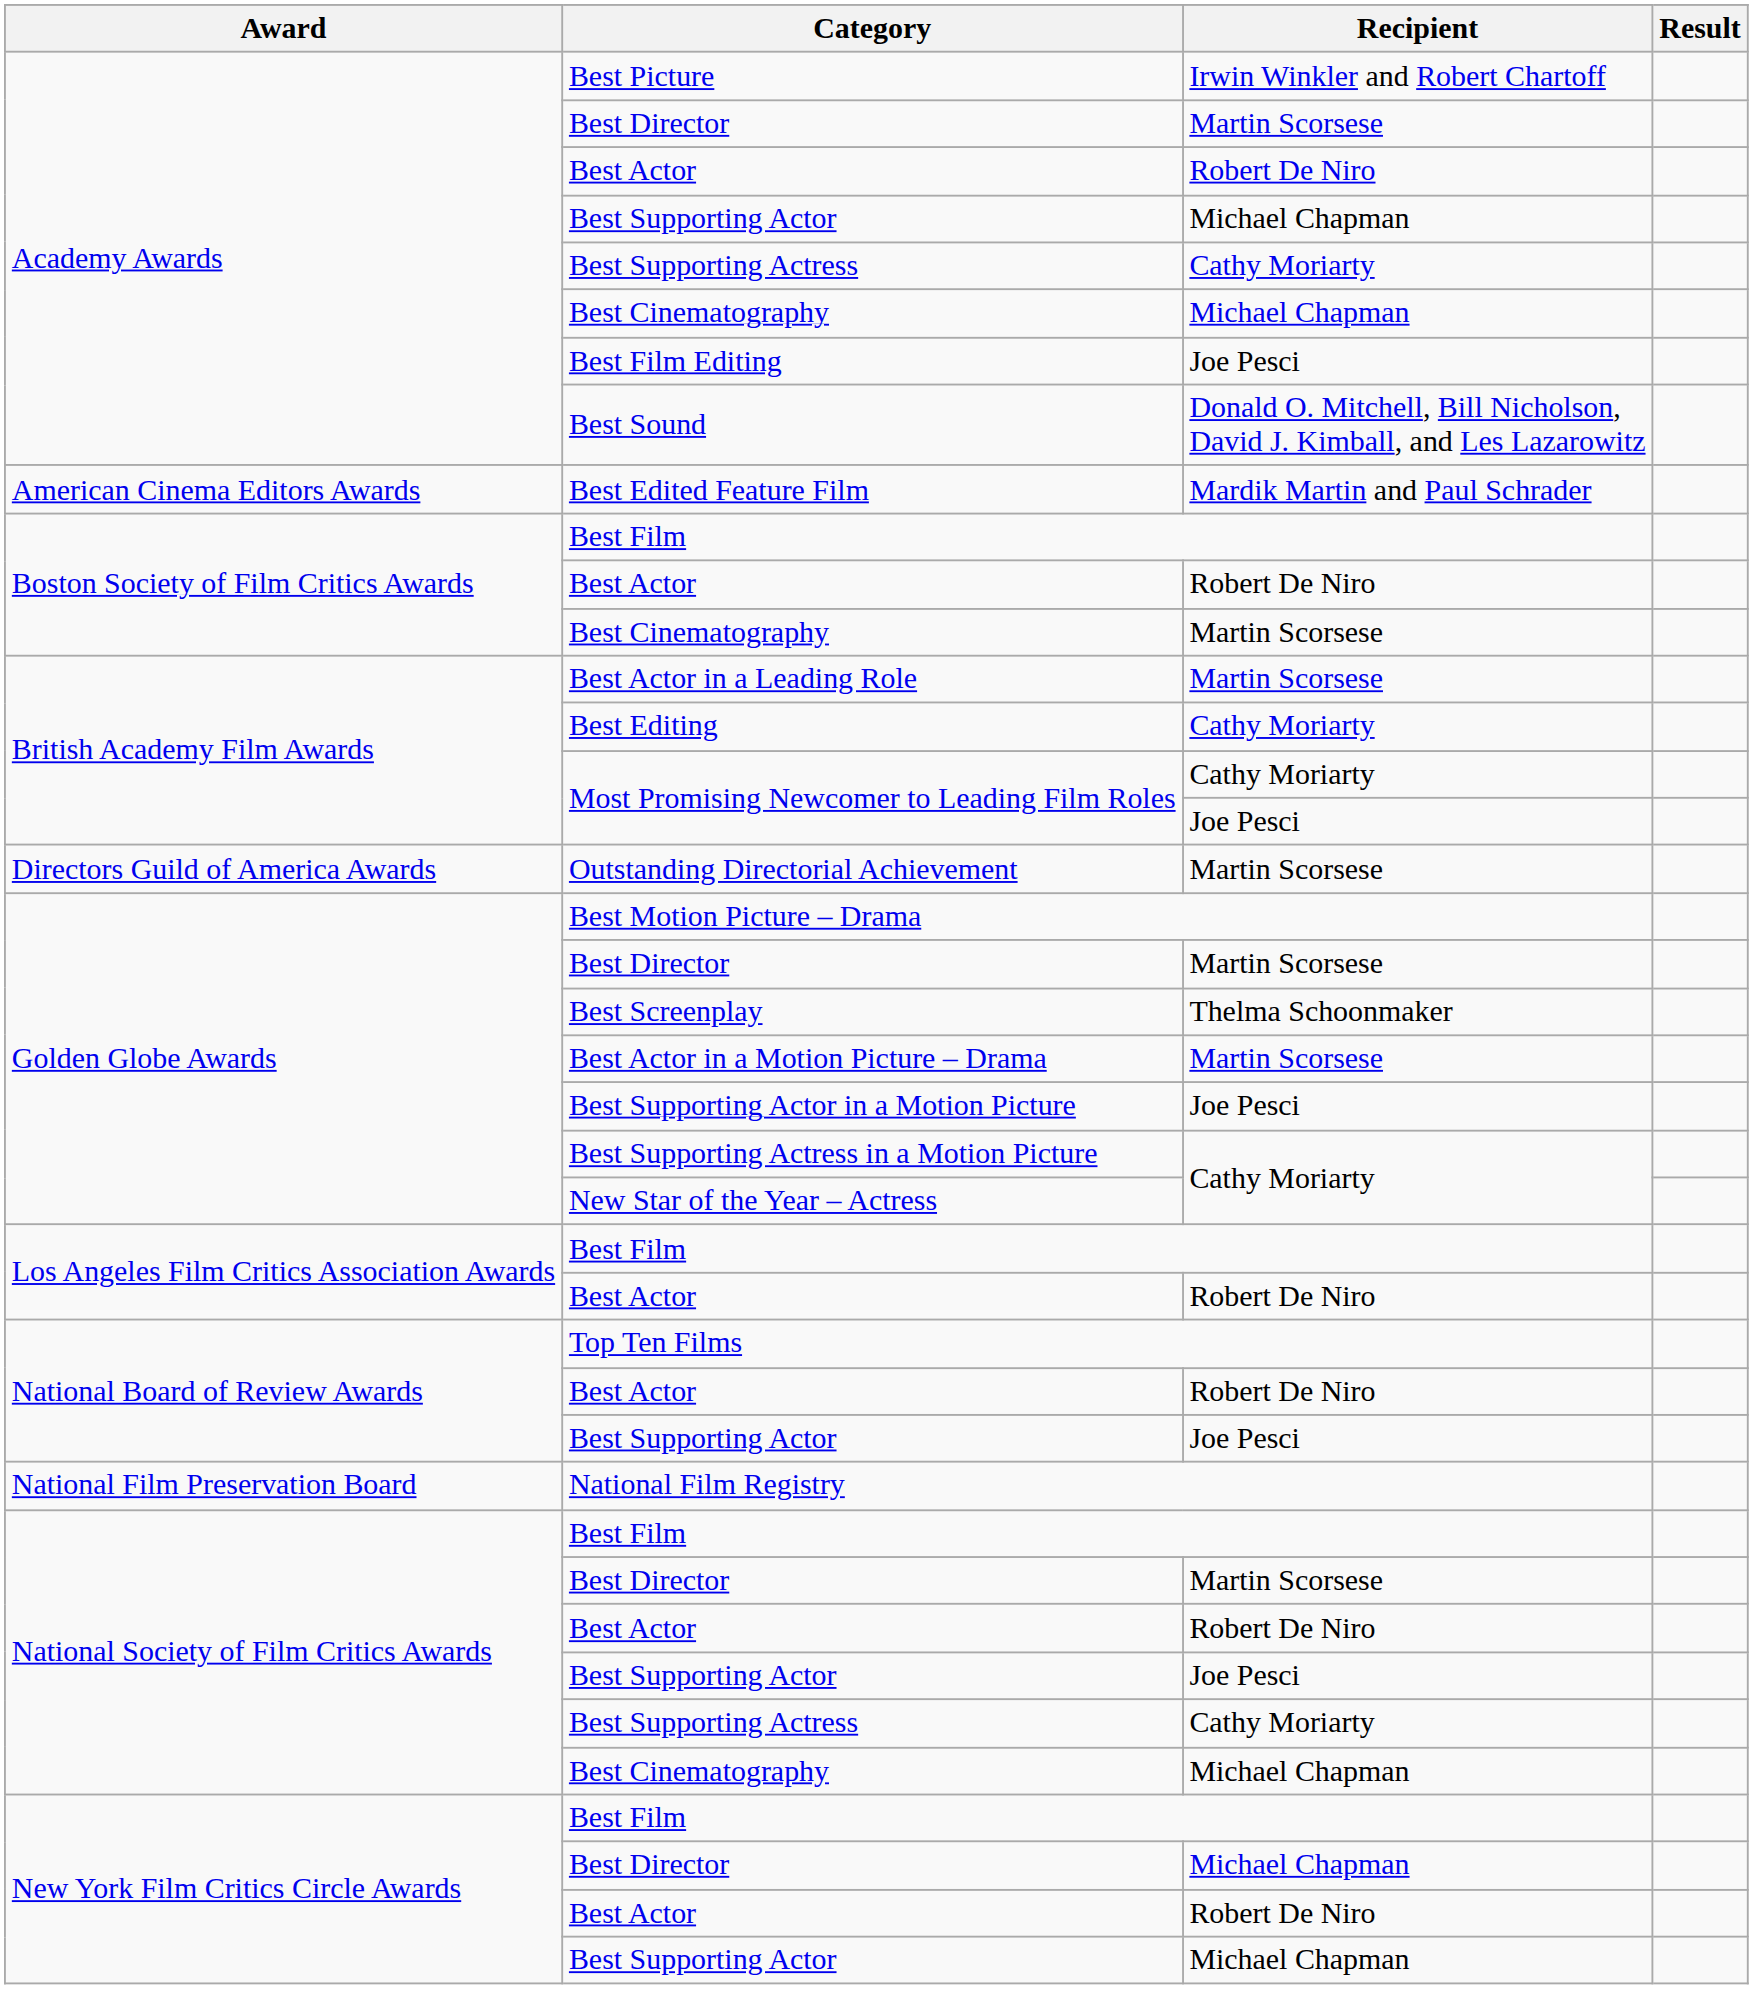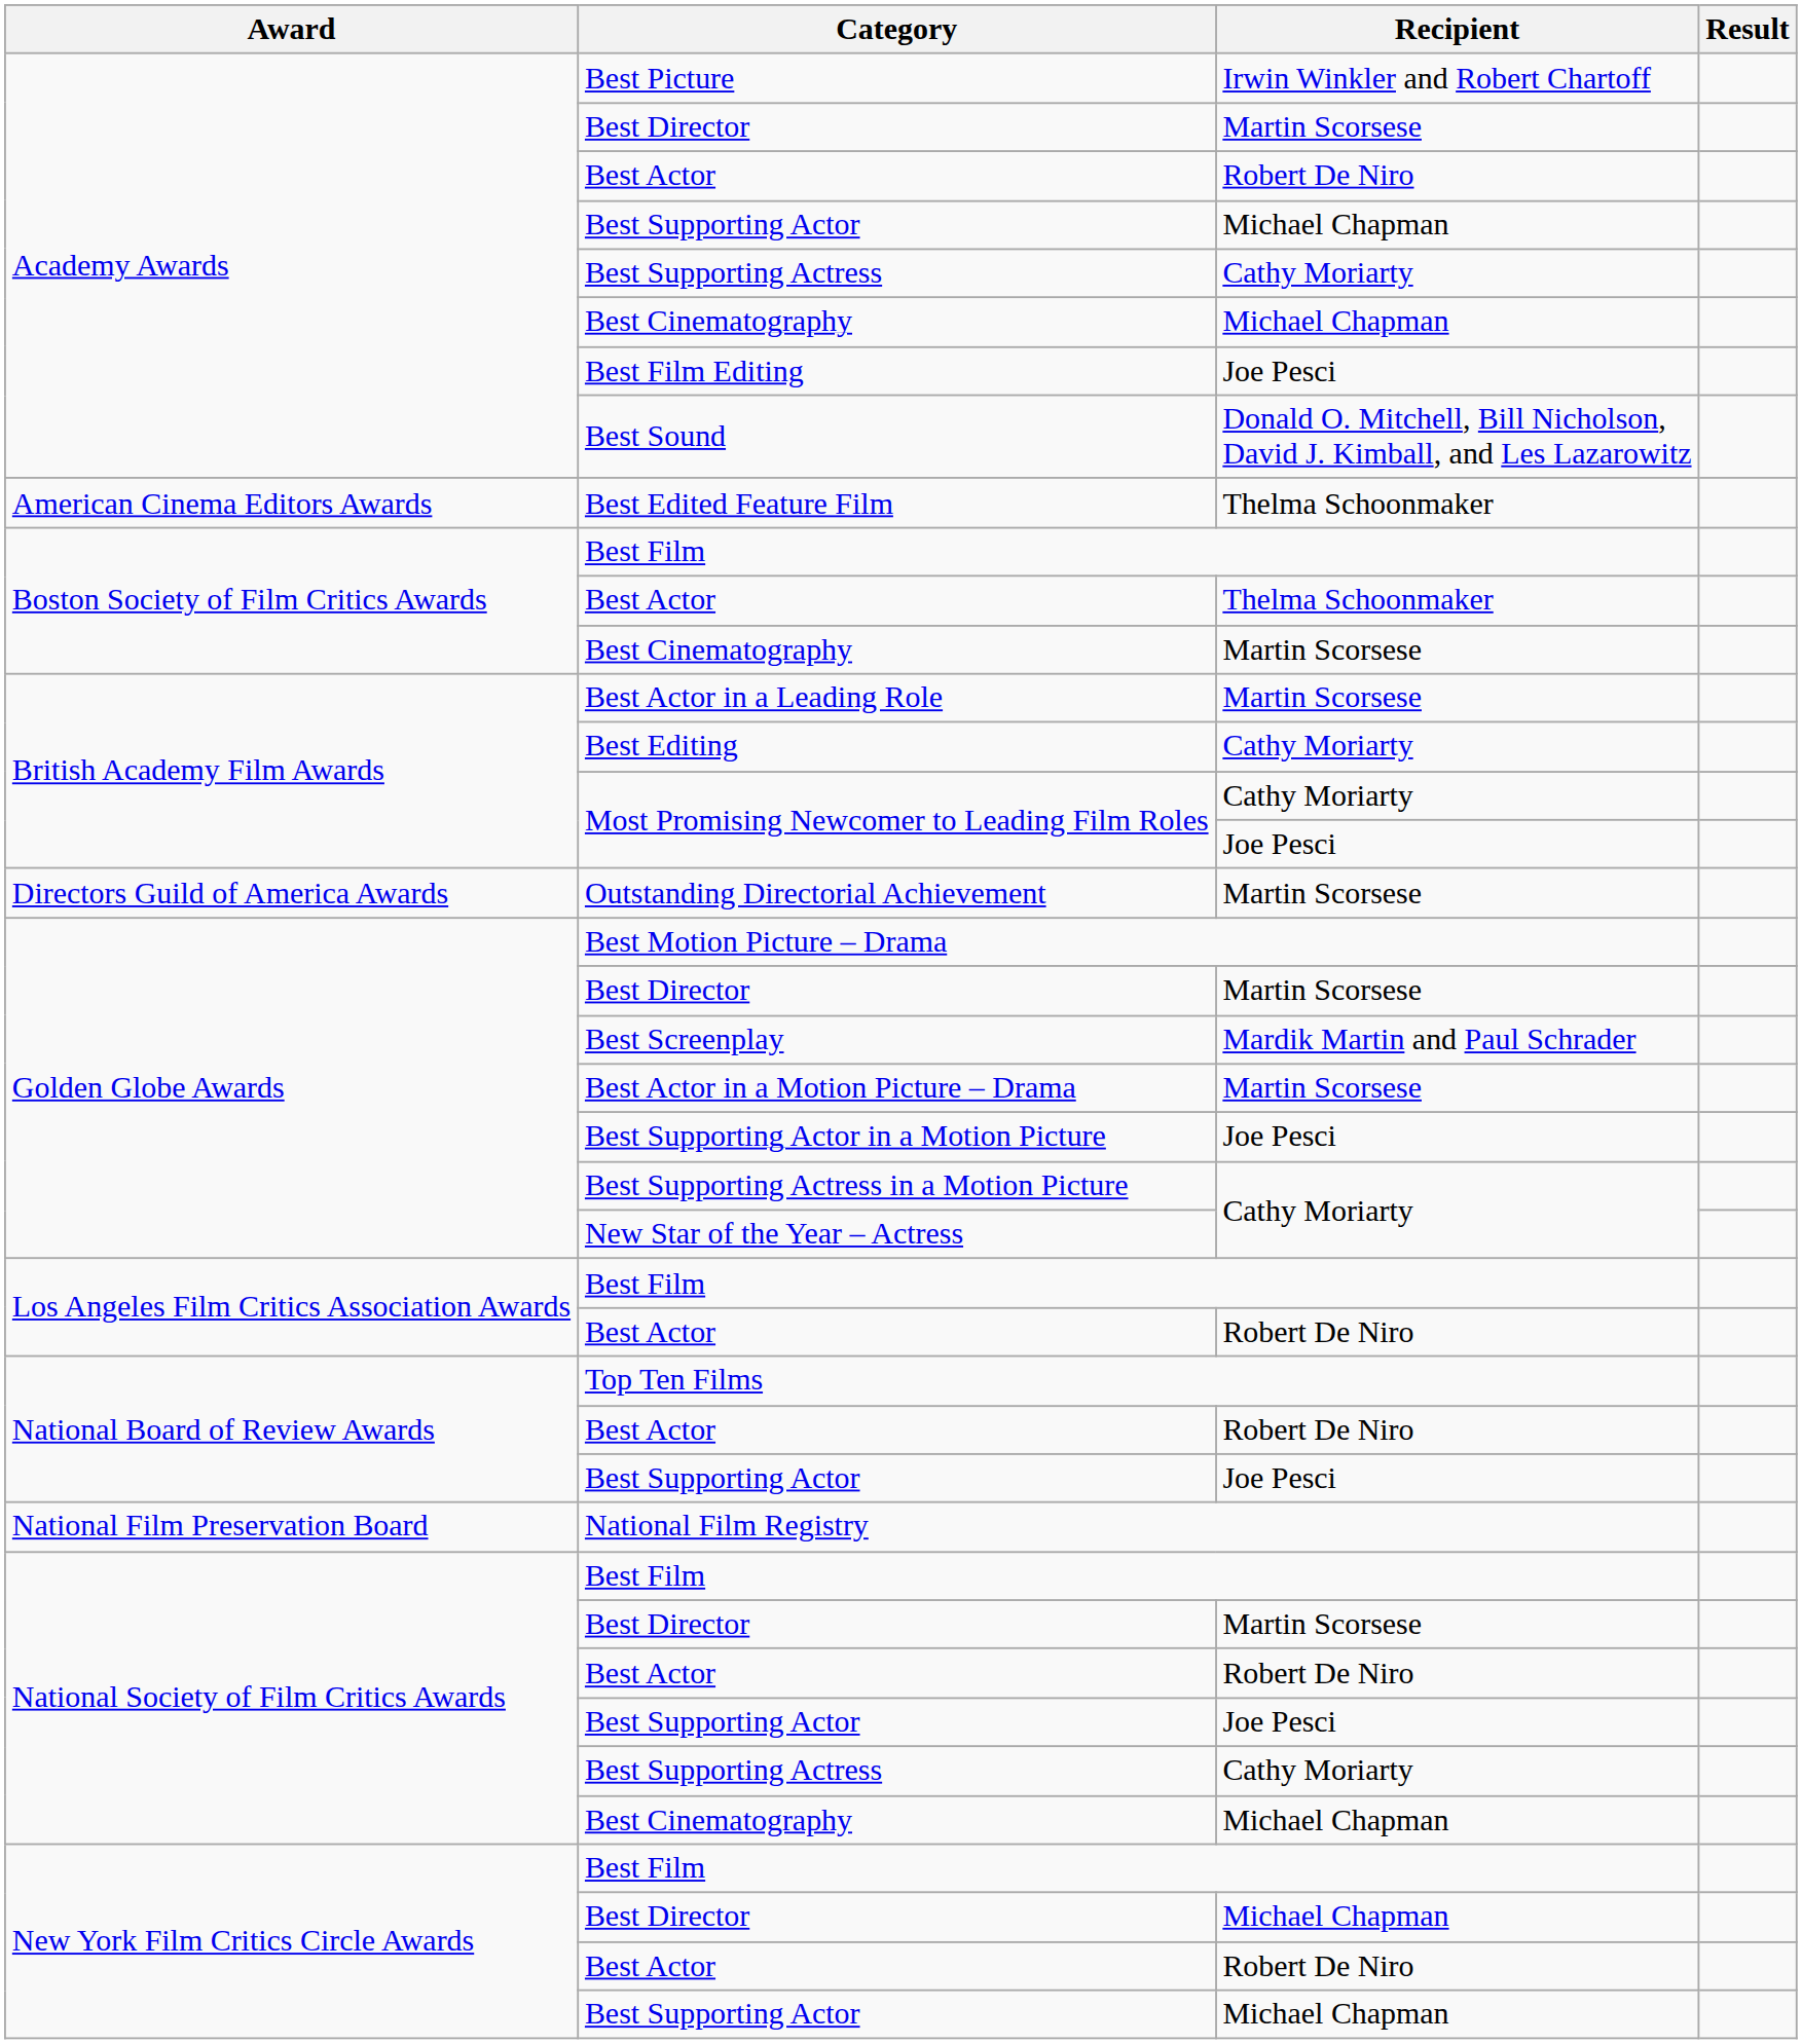 <table class="wikitable plainrowheaders">
 <tr>
 <th scope="col">Award</th>
 <th scope="col">Category</th>
 <th scope="col">Recipient</th>
 <th scope="col">Result</th>
 </tr>
 <tr>
 <td rowspan="8"><a href='#'>Academy Awards</a></td>
 <td><a href='#'>Best Picture</a></td>
 <td><a href='#'>Irwin Winkler</a> and <a href='#'>Robert Chartoff</a></td>
 <td></td>
 </tr>
 <tr>
 <td><a href='#'>Best Director</a></td>
 <td><a href='#'>Martin Scorsese</a></td>
 <td></td>
 </tr>
 <tr>
 <td><a href='#'>Best Actor</a></td>
 <td><a href='#'>Robert De Niro</a></td>
 <td></td>
 </tr>
 <tr>
 <td><a href='#'>Best Supporting Actor</a></td>
 <td>Michael Chapman</td>
 <td></td>
 </tr>
 <tr>
 <td><a href='#'>Best Supporting Actress</a></td>
 <td><a href='#'>Cathy Moriarty</a></td>
 <td></td>
 </tr>
 <tr>
 <td><a href='#'>Best Cinematography</a></td>
 <td><a href='#'>Michael Chapman</a></td>
 <td></td>
 </tr>
 <tr>
 <td><a href='#'>Best Film Editing</a></td>
 <td>Joe Pesci</td>
 <td></td>
 </tr>
 <tr>
 <td><a href='#'>Best Sound</a></td>
 <td><a href='#'>Donald O. Mitchell</a>, <a href='#'>Bill Nicholson</a>,<br><a href='#'>David J. Kimball</a>, and <a href='#'>Les Lazarowitz</a></td>
 <td></td>
 </tr>
 <tr>
 <td><a href='#'>American Cinema Editors Awards</a></td>
 <td><a href='#'>Best Edited Feature Film</a></td>
-<td><a href='#'>Mardik Martin</a> and <a href='#'>Paul Schrader</a></td>
+<td>Thelma Schoonmaker</td>
 <td></td>
 </tr>
 <tr>
 <td rowspan="3"><a href='#'>Boston Society of Film Critics Awards</a></td>
 <td colspan="2"><a href='#'>Best Film</a></td>
 <td></td>
 </tr>
 <tr>
 <td><a href='#'>Best Actor</a></td>
-<td>Robert De Niro</td>
+<td><a href='#'>Thelma Schoonmaker</a></td>
 <td></td>
 </tr>
 <tr>
 <td><a href='#'>Best Cinematography</a></td>
 <td>Martin Scorsese</td>
 <td></td>
 </tr>
 <tr>
 <td rowspan="4"><a href='#'>British Academy Film Awards</a></td>
 <td><a href='#'>Best Actor in a Leading Role</a></td>
 <td><a href='#'>Martin Scorsese</a></td>
 <td></td>
 </tr>
 <tr>
 <td><a href='#'>Best Editing</a></td>
 <td><a href='#'>Cathy Moriarty</a></td>
 <td></td>
 </tr>
 <tr>
 <td rowspan="2"><a href='#'>Most Promising Newcomer to Leading Film Roles</a></td>
 <td>Cathy Moriarty</td>
 <td></td>
 </tr>
 <tr>
 <td>Joe Pesci</td>
 <td></td>
 </tr>
 <tr>
 <td><a href='#'>Directors Guild of America Awards</a></td>
 <td><a href='#'>Outstanding Directorial Achievement</a></td>
 <td>Martin Scorsese</td>
 <td></td>
 </tr>
 <tr>
 <td rowspan="7"><a href='#'>Golden Globe Awards</a></td>
 <td colspan="2"><a href='#'>Best Motion Picture – Drama</a></td>
 <td></td>
 </tr>
 <tr>
 <td><a href='#'>Best Director</a></td>
 <td>Martin Scorsese</td>
 <td></td>
 </tr>
 <tr>
 <td><a href='#'>Best Screenplay</a></td>
-<td>Thelma Schoonmaker</td>
+<td><a href='#'>Mardik Martin</a> and <a href='#'>Paul Schrader</a></td>
 <td></td>
 </tr>
 <tr>
 <td><a href='#'>Best Actor in a Motion Picture – Drama</a></td>
 <td><a href='#'>Martin Scorsese</a></td>
 <td></td>
 </tr>
 <tr>
 <td><a href='#'>Best Supporting Actor in a Motion Picture</a></td>
 <td>Joe Pesci</td>
 <td></td>
 </tr>
 <tr>
 <td><a href='#'>Best Supporting Actress in a Motion Picture</a></td>
 <td rowspan="2">Cathy Moriarty</td>
 <td></td>
 </tr>
 <tr>
 <td><a href='#'>New Star of the Year – Actress</a></td>
 <td></td>
 </tr>
 <tr>
 <td rowspan="2"><a href='#'>Los Angeles Film Critics Association Awards</a></td>
 <td colspan="2"><a href='#'>Best Film</a></td>
 <td></td>
 </tr>
 <tr>
 <td><a href='#'>Best Actor</a></td>
 <td>Robert De Niro</td>
 <td></td>
 </tr>
 <tr>
 <td rowspan="3"><a href='#'>National Board of Review Awards</a></td>
 <td colspan="2"><a href='#'>Top Ten Films</a></td>
 <td></td>
 </tr>
 <tr>
 <td><a href='#'>Best Actor</a></td>
 <td>Robert De Niro</td>
 <td></td>
 </tr>
 <tr>
 <td><a href='#'>Best Supporting Actor</a></td>
 <td>Joe Pesci</td>
 <td></td>
 </tr>
 <tr>
 <td><a href='#'>National Film Preservation Board</a></td>
 <td colspan="2"><a href='#'>National Film Registry</a></td>
 <td></td>
 </tr>
 <tr>
 <td rowspan="6"><a href='#'>National Society of Film Critics Awards</a></td>
 <td colspan="2"><a href='#'>Best Film</a></td>
 <td></td>
 </tr>
 <tr>
 <td><a href='#'>Best Director</a></td>
 <td>Martin Scorsese</td>
 <td></td>
 </tr>
 <tr>
 <td><a href='#'>Best Actor</a></td>
 <td>Robert De Niro</td>
 <td></td>
 </tr>
 <tr>
 <td><a href='#'>Best Supporting Actor</a></td>
 <td>Joe Pesci</td>
 <td></td>
 </tr>
 <tr>
 <td><a href='#'>Best Supporting Actress</a></td>
 <td>Cathy Moriarty</td>
 <td></td>
 </tr>
 <tr>
 <td><a href='#'>Best Cinematography</a></td>
 <td>Michael Chapman</td>
 <td></td>
 </tr>
 <tr>
 <td rowspan="4"><a href='#'>New York Film Critics Circle Awards</a></td>
 <td colspan="2"><a href='#'>Best Film</a></td>
 <td></td>
 </tr>
 <tr>
 <td><a href='#'>Best Director</a></td>
 <td><a href='#'>Michael Chapman</a></td>
 <td></td>
 </tr>
 <tr>
 <td><a href='#'>Best Actor</a></td>
 <td>Robert De Niro</td>
 <td></td>
 </tr>
 <tr>
 <td><a href='#'>Best Supporting Actor</a></td>
 <td>Michael Chapman</td>
 <td></td>
 </tr>
 </table>
